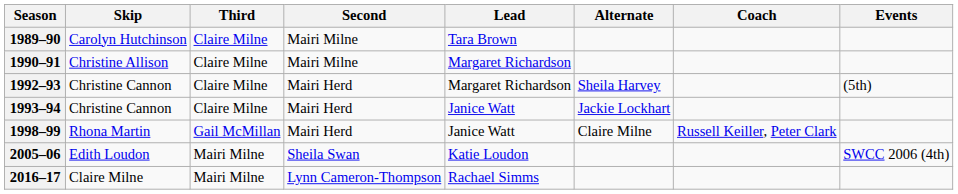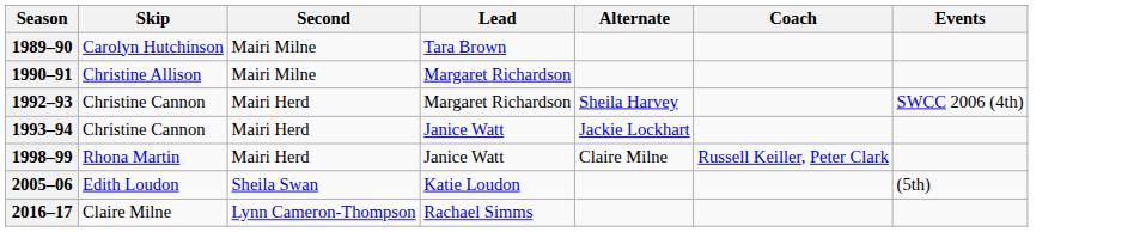 <table class="wikitable">
 <tr>
 <th scope="col" width=60>Season</th>
 <th scope="col">Skip</th>
-<th scope="col">Third</th>
 <th scope="col">Second</th>
 <th scope="col">Lead</th>
 <th scope="col">Alternate</th>
 <th scope="col">Coach</th>
 <th scope="col">Events</th>
 </tr>
 <tr>
 <th scope="row">1989–90</th>
 <td><a href='#'>Carolyn Hutchinson</a></td>
-<td><a href='#'>Claire Milne</a></td>
 <td>Mairi Milne</td>
 <td><a href='#'>Tara Brown</a></td>
 <td></td>
 <td></td>
 <td> </td>
 </tr>
 <tr>
 <th scope="row">1990–91</th>
 <td><a href='#'>Christine Allison</a></td>
-<td>Claire Milne</td>
 <td>Mairi Milne</td>
 <td><a href='#'>Margaret Richardson</a></td>
 <td></td>
 <td></td>
 <td> </td>
 </tr>
 <tr>
 <th scope="row">1992–93</th>
 <td>Christine Cannon</td>
-<td>Claire Milne</td>
 <td>Mairi Herd</td>
 <td>Margaret Richardson</td>
 <td><a href='#'>Sheila Harvey</a></td>
 <td></td>
-<td> (5th)</td>
+<td><a href='#'>SWCC</a> 2006 (4th)</td>
 </tr>
 <tr>
 <th scope="row">1993–94</th>
 <td>Christine Cannon</td>
-<td>Claire Milne</td>
 <td>Mairi Herd</td>
 <td><a href='#'>Janice Watt</a></td>
 <td><a href='#'>Jackie Lockhart</a></td>
 <td></td>
 <td> </td>
 </tr>
 <tr>
 <th scope="row">1998–99</th>
 <td><a href='#'>Rhona Martin</a></td>
-<td><a href='#'>Gail McMillan</a></td>
 <td>Mairi Herd</td>
 <td>Janice Watt</td>
 <td>Claire Milne</td>
 <td><a href='#'>Russell Keiller</a>, <a href='#'>Peter Clark</a></td>
 <td> </td>
 </tr>
 <tr>
 <th scope="row">2005–06</th>
 <td><a href='#'>Edith Loudon</a></td>
-<td>Mairi Milne</td>
 <td><a href='#'>Sheila Swan</a></td>
 <td><a href='#'>Katie Loudon</a></td>
 <td></td>
 <td></td>
-<td><a href='#'>SWCC</a> 2006 (4th)</td>
+<td> (5th)</td>
 </tr>
 <tr>
 <th scope="row">2016–17</th>
 <td>Claire Milne</td>
-<td>Mairi Milne</td>
 <td><a href='#'>Lynn Cameron-Thompson</a></td>
 <td><a href='#'>Rachael Simms</a></td>
 <td></td>
 <td></td>
 <td></td>
 </tr>
 </table>
